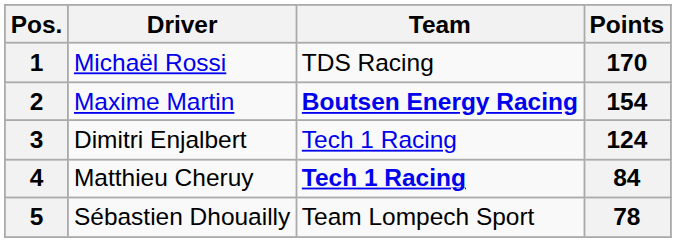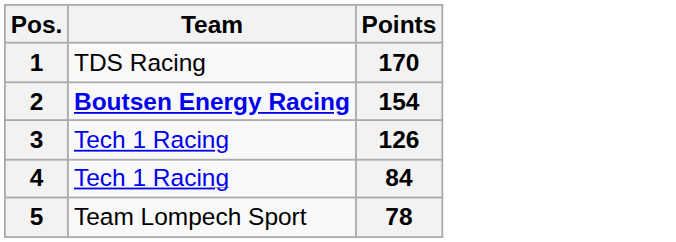 <table class="wikitable" style="font-size: 85%">
 <tr>
 <th>Pos.</th>
-<th>Driver</th>
 <th>Team</th>
 <th>Points</th>
 </tr>
 <tr>
 <th>1</th>
-<td> <a href='#'>Michaël Rossi</a></td>
 <td> TDS Racing</td>
 <th>170</th>
 </tr>
 <tr>
 <th>2</th>
-<td> <a href='#'>Maxime Martin</a></td>
 <td><strong> <a href='#'>Boutsen Energy Racing</a></strong></td>
 <th>154</th>
 </tr>
 <tr>
 <th>3</th>
-<td> Dimitri Enjalbert</td>
 <td> <a href='#'>Tech 1 Racing</a></td>
-<th>124</th>
+<th>126</th>
 </tr>
 <tr>
 <th>4</th>
-<td> Matthieu Cheruy</td>
-<td><strong> <a href='#'>Tech 1 Racing</a></strong></td>
+<td> <a href='#'>Tech 1 Racing</a></td>
 <th>84</th>
 </tr>
 <tr>
 <th>5</th>
-<td> Sébastien Dhouailly</td>
 <td> Team Lompech Sport</td>
 <th>78</th>
 </tr>
 </table>
